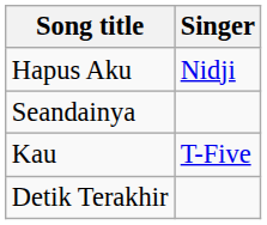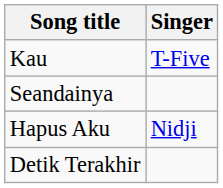 <table class="wikitable">
 <tr>
 <th>Song title</th>
 <th>Singer</th>
 </tr>
 <tr>
-<td>Hapus Aku</td>
-<td><a href='#'>Nidji</a></td>
+<td>Kau</td>
+<td><a href='#'>T-Five</a></td>
 </tr>
 <tr>
 <td>Seandainya</td>
 <td></td>
 </tr>
 <tr>
-<td>Kau</td>
-<td><a href='#'>T-Five</a></td>
+<td>Hapus Aku</td>
+<td><a href='#'>Nidji</a></td>
 </tr>
 <tr>
 <td>Detik Terakhir</td>
 <td></td>
 </tr>
 </table>
